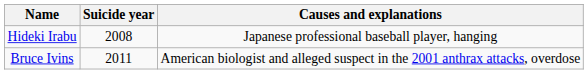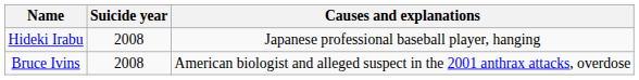 <table class="wikitable sortable" style="text-align: center;">
 <tr>
 <th>Name</th>
 <th>Suicide year</th>
 <th>Causes and explanations</th>
 </tr>
 <tr>
 <td><a href='#'>Hideki Irabu</a></td>
 <td>2008</td>
 <td>Japanese professional baseball player, hanging</td>
 </tr>
 <tr>
 <td><a href='#'>Bruce Ivins</a></td>
-<td>2011</td>
+<td>2008</td>
 <td>American biologist and alleged suspect in the <a href='#'>2001 anthrax attacks</a>, overdose</td>
 </tr>
 </table>
